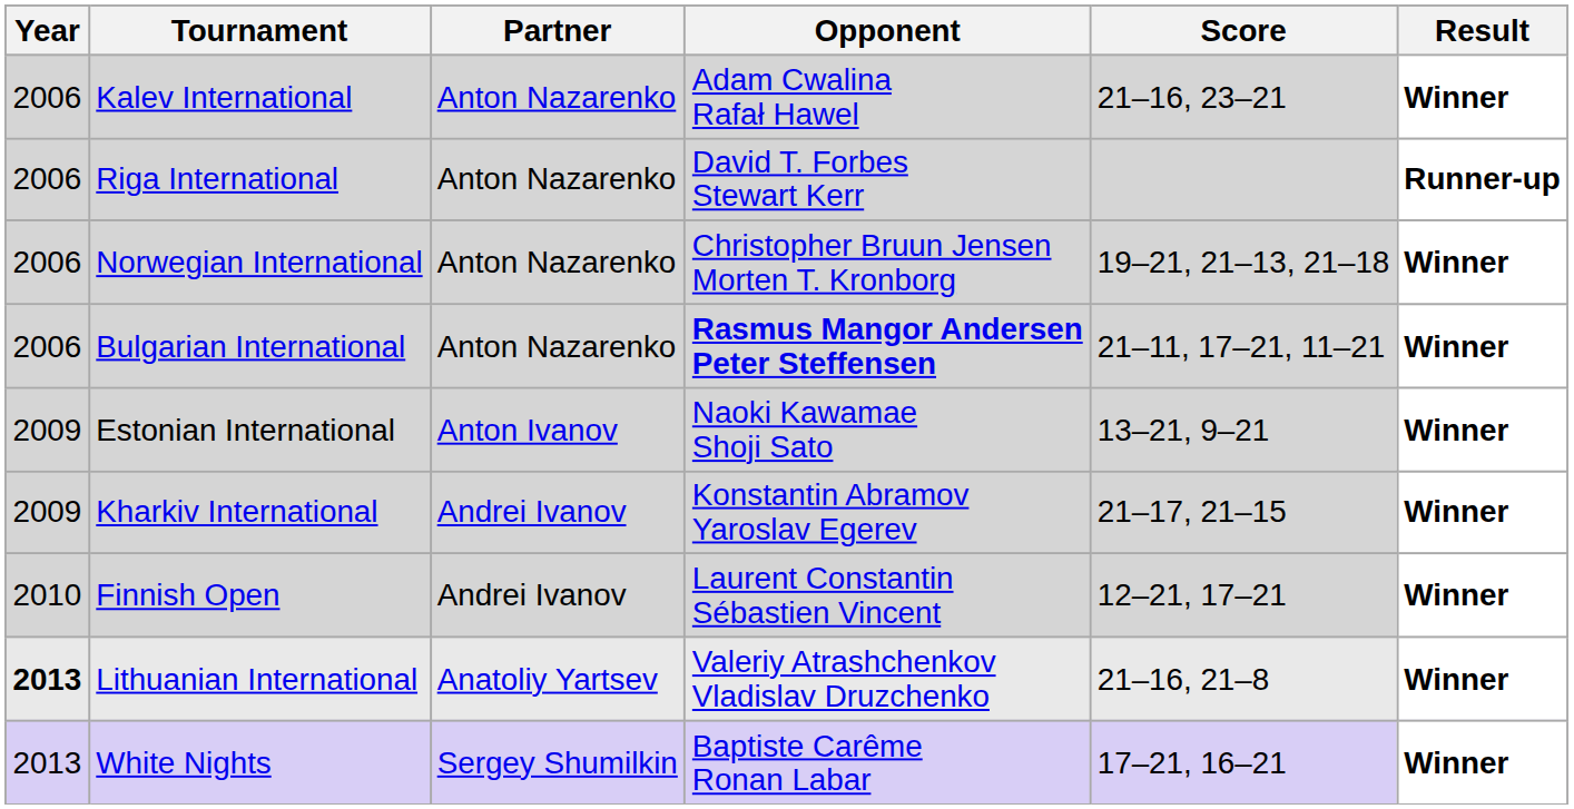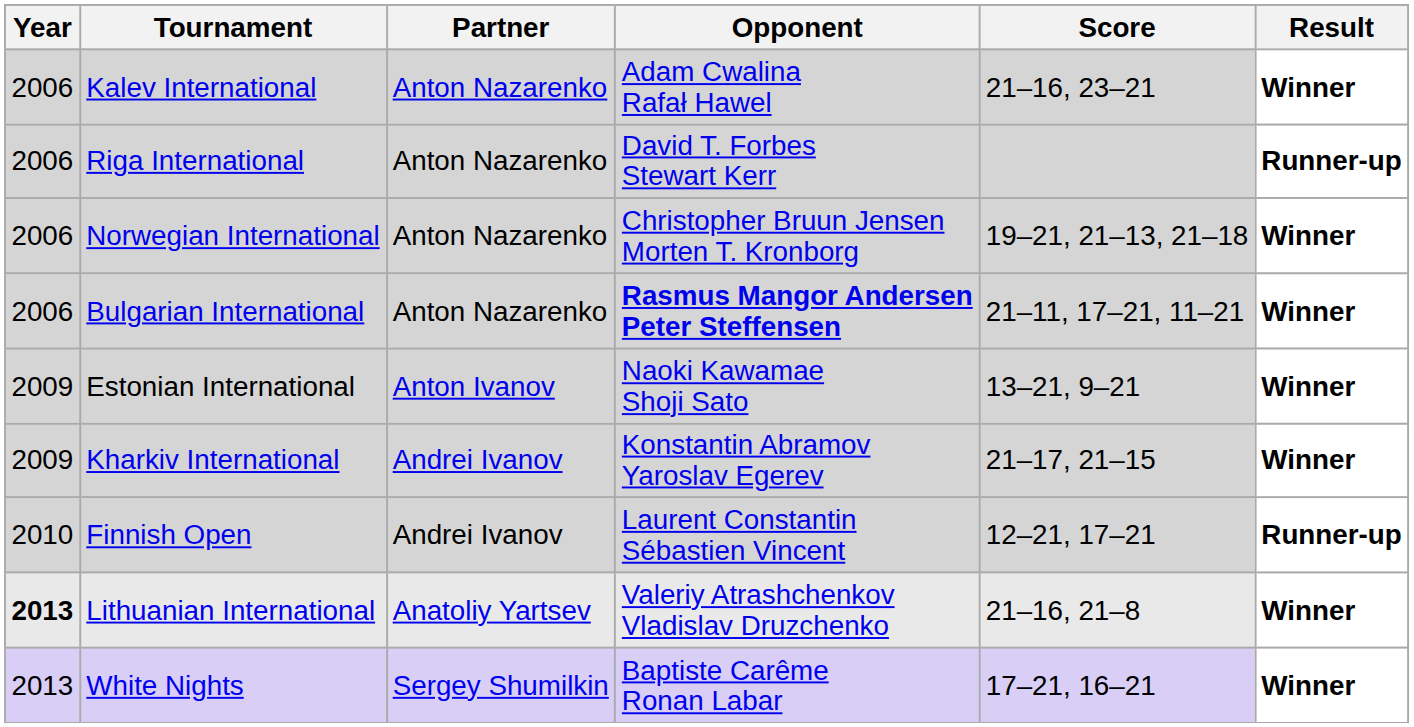 <table class="sortable wikitable" style="font-size: 90%;">
 <tr>
 <th>Year</th>
 <th>Tournament</th>
 <th>Partner</th>
 <th>Opponent</th>
 <th>Score</th>
 <th>Result</th>
 </tr>
 <tr style="background:#D5D5D5">
 <td align="center">2006</td>
 <td align="left"><a href='#'>Kalev International</a></td>
 <td align="left"> <a href='#'>Anton Nazarenko</a></td>
 <td align="left"> <a href='#'>Adam Cwalina</a><br> <a href='#'>Rafał Hawel</a></td>
 <td align="left">21–16, 23–21</td>
 <td style="text-align:left; background:white"> <strong>Winner</strong></td>
 </tr>
 <tr style="background:#D5D5D5">
 <td align="center">2006</td>
 <td align="left"><a href='#'>Riga International</a></td>
 <td align="left"> Anton Nazarenko</td>
 <td align="left"> <a href='#'>David T. Forbes</a><br> <a href='#'>Stewart Kerr</a></td>
 <td align="left"></td>
 <td style="text-align:left; background:white"> <strong>Runner-up</strong></td>
 </tr>
 <tr style="background:#D5D5D5">
 <td align="center">2006</td>
 <td align="left"><a href='#'>Norwegian International</a></td>
 <td align="left"> Anton Nazarenko</td>
 <td align="left"> <a href='#'>Christopher Bruun Jensen</a><br> <a href='#'>Morten T. Kronborg</a></td>
 <td align="left">19–21, 21–13, 21–18</td>
 <td style="text-align:left; background:white"> <strong>Winner</strong></td>
 </tr>
 <tr style="background:#D5D5D5">
 <td align="center">2006</td>
 <td align="left"><a href='#'>Bulgarian International</a></td>
 <td align="left"> Anton Nazarenko</td>
 <td align="left"><strong> <a href='#'>Rasmus Mangor Andersen</a><br> <a href='#'>Peter Steffensen</a></strong></td>
 <td align="left">21–11, 17–21, 11–21</td>
 <td style="text-align:left; background:white"> <strong>Winner</strong></td>
 </tr>
 <tr style="background:#D5D5D5">
 <td align="center">2009</td>
 <td align="left">Estonian International</td>
 <td align="left"> <a href='#'>Anton Ivanov</a></td>
 <td align="left"> <a href='#'>Naoki Kawamae</a><br> <a href='#'>Shoji Sato</a></td>
 <td align="left">13–21, 9–21</td>
 <td style="text-align:left; background:white"> <strong>Winner</strong></td>
 </tr>
 <tr style="background:#D5D5D5">
 <td align="center">2009</td>
 <td align="left"><a href='#'>Kharkiv International</a></td>
 <td align="left"> <a href='#'>Andrei Ivanov</a></td>
 <td align="left"> <a href='#'>Konstantin Abramov</a><br> <a href='#'>Yaroslav Egerev</a></td>
 <td align="left">21–17, 21–15</td>
 <td style="text-align:left; background:white"> <strong>Winner</strong></td>
 </tr>
 <tr style="background:#D5D5D5">
 <td align="center">2010</td>
 <td align="left"><a href='#'>Finnish Open</a></td>
 <td align="left"> Andrei Ivanov</td>
 <td align="left"> <a href='#'>Laurent Constantin</a><br> <a href='#'>Sébastien Vincent</a></td>
 <td align="left">12–21, 17–21</td>
-<td style="text-align:left; background:white"> <strong>Winner</strong></td>
+<td style="text-align:left; background:white"> <strong>Runner-up</strong></td>
 </tr>
 <tr style="background:#E9E9E9">
 <td align="center"><strong>2013</strong></td>
 <td align="left"><a href='#'>Lithuanian International</a></td>
 <td align="left"> <a href='#'>Anatoliy Yartsev</a></td>
 <td align="left"> <a href='#'>Valeriy Atrashchenkov</a><br> <a href='#'>Vladislav Druzchenko</a></td>
 <td align="left">21–16, 21–8</td>
 <td style="text-align:left; background:white"> <strong>Winner</strong></td>
 </tr>
 <tr style="background:#D8CEF6">
 <td align="center">2013</td>
 <td align="left"><a href='#'>White Nights</a></td>
 <td align="left"> <a href='#'>Sergey Shumilkin</a></td>
 <td align="left"> <a href='#'>Baptiste Carême</a><br> <a href='#'>Ronan Labar</a></td>
 <td align="left">17–21, 16–21</td>
 <td style="text-align:left; background:white"> <strong>Winner</strong></td>
 </tr>
 </table>
